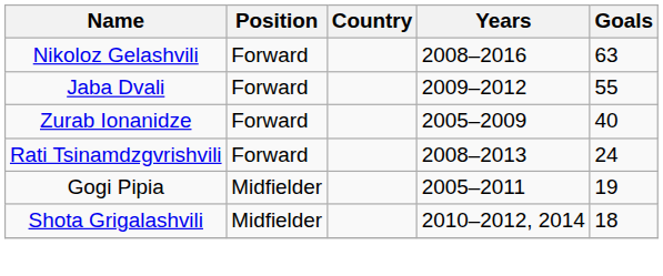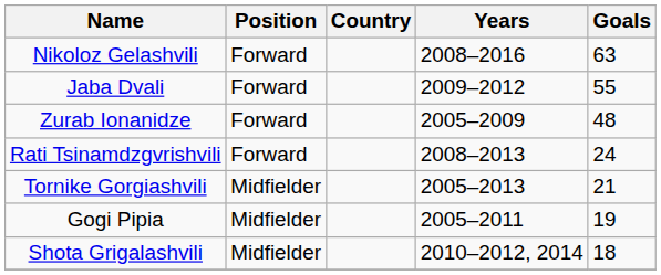 <table class=wikitable>
 <tr>
 <th><strong>Name</strong></th>
 <th><strong>Position</strong></th>
 <th><strong>Country</strong></th>
 <th><strong>Years</strong></th>
 <th><strong>Goals</strong></th>
 </tr>
 <tr>
 <td align=center><a href='#'>Nikoloz Gelashvili</a></td>
 <td>Forward</td>
 <td></td>
 <td>2008–2016</td>
 <td>63</td>
 </tr>
 <tr>
 <td align=center><a href='#'>Jaba Dvali</a></td>
 <td>Forward</td>
 <td></td>
 <td>2009–2012</td>
 <td>55</td>
 </tr>
 <tr>
 <td align=center><a href='#'>Zurab Ionanidze</a></td>
 <td>Forward</td>
 <td></td>
 <td>2005–2009</td>
-<td>40</td>
+<td>48</td>
 </tr>
 <tr>
 <td align=center><a href='#'>Rati Tsinamdzgvrishvili</a></td>
 <td>Forward</td>
 <td></td>
 <td>2008–2013</td>
 <td>24</td>
+</tr>
+<tr>
+<td align=center><a href='#'>Tornike Gorgiashvili</a></td>
+<td>Midfielder</td>
+<td></td>
+<td>2005–2013</td>
+<td>21</td>
 </tr>
 <tr>
 <td align=center>Gogi Pipia</td>
 <td>Midfielder</td>
 <td></td>
 <td>2005–2011</td>
 <td>19</td>
 </tr>
 <tr>
 <td align=center><a href='#'>Shota Grigalashvili</a></td>
 <td>Midfielder</td>
 <td></td>
 <td>2010–2012, 2014</td>
 <td>18</td>
 </tr>
 <tr>
 </tr>
 </table>
